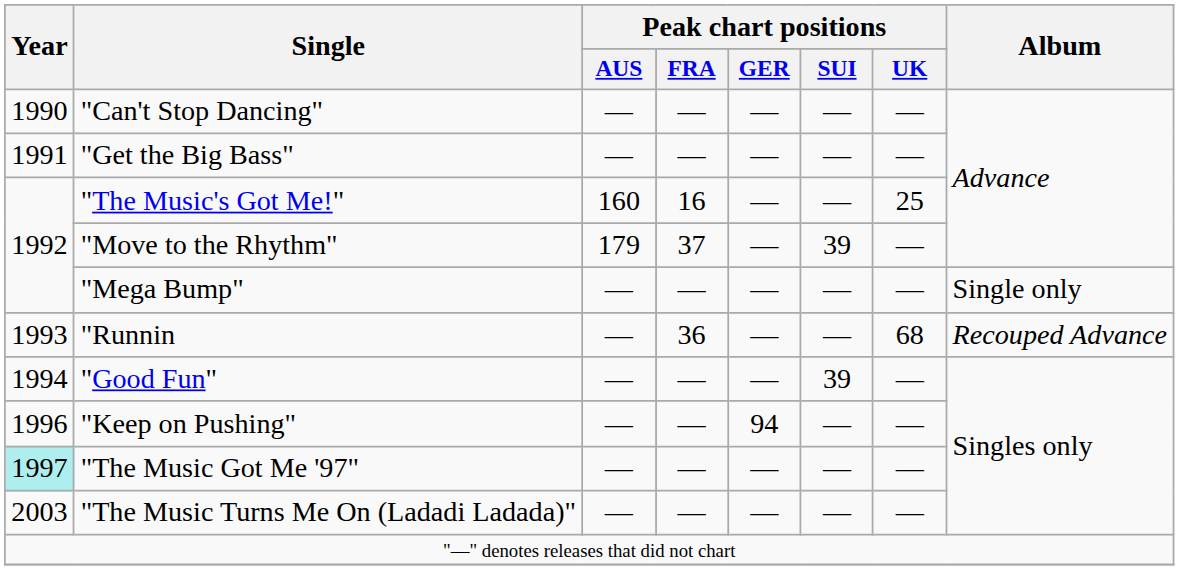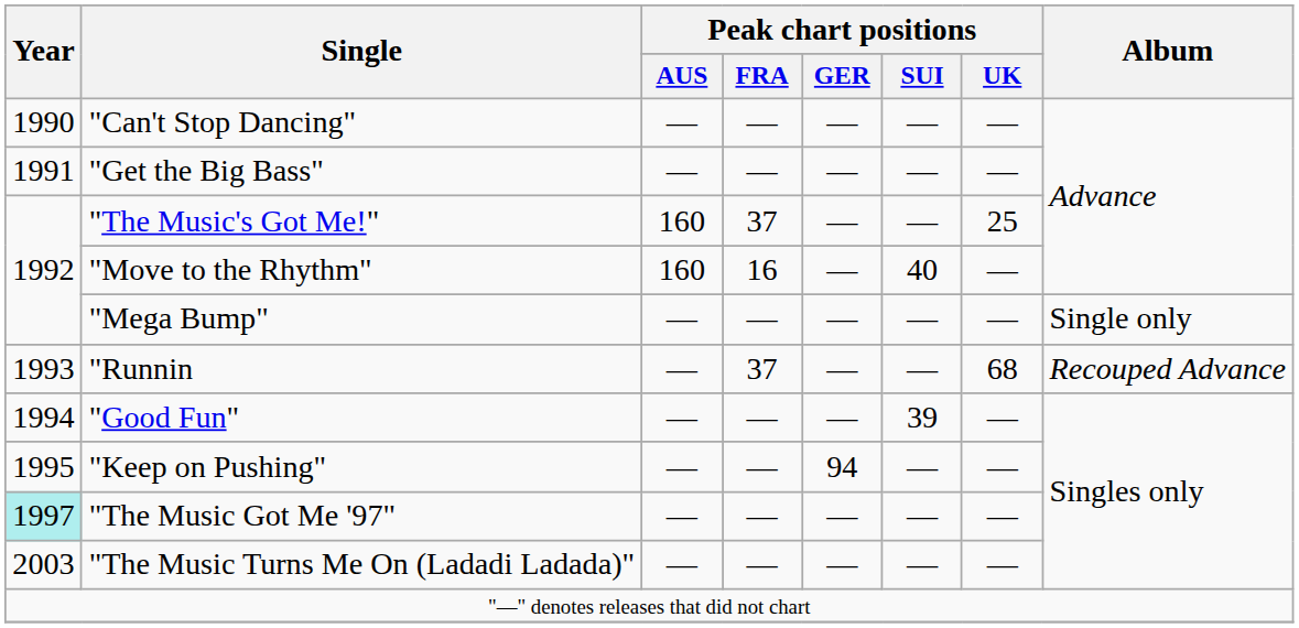 <table class="wikitable" style="text-align:center;">
 <tr>
 <th rowspan="2">Year</th>
 <th rowspan="2">Single</th>
 <th colspan="5">Peak chart positions</th>
 <th rowspan="2">Album</th>
 </tr>
 <tr style="font-size:smaller;">
 <th width="35"><a href='#'>AUS</a><br></th>
 <th width="35"><a href='#'>FRA</a><br></th>
 <th width="35"><a href='#'>GER</a><br></th>
 <th width="35"><a href='#'>SUI</a><br></th>
 <th width="35"><a href='#'>UK</a><br></th>
 </tr>
 <tr>
 <td>1990</td>
 <td align="left">"Can't Stop Dancing"</td>
 <td>—</td>
 <td>—</td>
 <td>—</td>
 <td>—</td>
 <td>—</td>
 <td align="left" rowspan="4"><em>Advance</em></td>
 </tr>
 <tr>
 <td>1991</td>
 <td align="left">"Get the Big Bass"</td>
 <td>—</td>
 <td>—</td>
 <td>—</td>
 <td>—</td>
 <td>—</td>
 </tr>
 <tr>
 <td rowspan=3>1992</td>
 <td align="left">"<a href='#'>The Music's Got Me!</a>"</td>
 <td>160</td>
-<td>16</td>
+<td>37</td>
 <td>—</td>
 <td>—</td>
 <td>25</td>
 </tr>
 <tr>
 <td align="left">"Move to the Rhythm"</td>
-<td>179</td>
-<td>37</td>
+<td>160</td>
+<td>16</td>
 <td>—</td>
-<td>39</td>
+<td>40</td>
 <td>—</td>
 </tr>
 <tr>
 <td align="left">"Mega Bump"</td>
 <td>—</td>
 <td>—</td>
 <td>—</td>
 <td>—</td>
 <td>—</td>
 <td align="left">Single only</td>
 </tr>
 <tr>
 <td>1993</td>
 <td align="left">"Runnin</td>
 <td>—</td>
-<td>36</td>
+<td>37</td>
 <td>—</td>
 <td>—</td>
 <td>68</td>
 <td align="left"><em>Recouped Advance</em></td>
 </tr>
 <tr>
 <td>1994</td>
 <td align="left">"<a href='#'>Good Fun</a>"</td>
 <td>—</td>
 <td>—</td>
 <td>—</td>
 <td>39</td>
 <td>—</td>
 <td align="left" rowspan="4">Singles only</td>
 </tr>
 <tr>
-<td>1996</td>
+<td>1995</td>
 <td align="left">"Keep on Pushing"</td>
 <td>—</td>
 <td>—</td>
 <td>94</td>
 <td>—</td>
 <td>—</td>
 </tr>
 <tr>
 <td style="background: paleturquoise;">1997</td>
 <td align="left">"The Music Got Me '97"</td>
 <td>—</td>
 <td>—</td>
 <td>—</td>
 <td>—</td>
 <td>—</td>
 </tr>
 <tr>
 <td>2003</td>
 <td align="left">"The Music Turns Me On (Ladadi Ladada)"</td>
 <td>—</td>
 <td>—</td>
 <td>—</td>
 <td>—</td>
 <td>—</td>
 </tr>
 <tr>
 <td colspan="15" style="font-size:8pt">"—" denotes releases that did not chart</td>
 </tr>
 <tr>
 </tr>
 </table>
